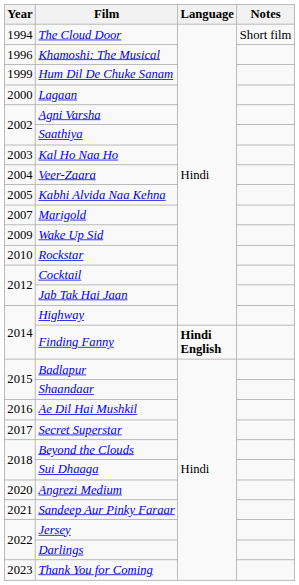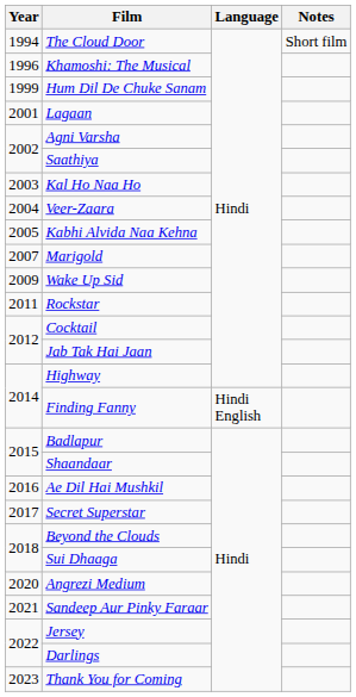 <table class="wikitable">
 <tr>
 <th>Year</th>
 <th>Film</th>
 <th>Language</th>
 <th>Notes</th>
 </tr>
 <tr>
 <td>1994</td>
 <td><em><a href='#'>The Cloud Door</a></em></td>
 <td rowspan="15">Hindi</td>
 <td>Short film</td>
 </tr>
 <tr>
 <td>1996</td>
 <td><em><a href='#'>Khamoshi: The Musical</a></em></td>
 <td></td>
 </tr>
 <tr>
 <td>1999</td>
 <td><em><a href='#'>Hum Dil De Chuke Sanam</a></em></td>
 <td></td>
 </tr>
 <tr>
-<td>2000</td>
+<td>2001</td>
 <td><em><a href='#'>Lagaan</a></em></td>
 <td></td>
 </tr>
 <tr>
 <td rowspan="2">2002</td>
 <td><em><a href='#'>Agni Varsha</a></em></td>
 <td></td>
 </tr>
 <tr>
 <td><em><a href='#'>Saathiya</a></em></td>
 <td></td>
 </tr>
 <tr>
 <td>2003</td>
 <td><em><a href='#'>Kal Ho Naa Ho</a></em></td>
 <td></td>
 </tr>
 <tr>
 <td>2004</td>
 <td><em><a href='#'>Veer-Zaara</a></em></td>
 <td></td>
 </tr>
 <tr>
 <td>2005</td>
 <td><em><a href='#'>Kabhi Alvida Naa Kehna</a></em></td>
 <td></td>
 </tr>
 <tr>
 <td>2007</td>
 <td><em><a href='#'>Marigold</a></em></td>
 <td></td>
 </tr>
 <tr>
 <td>2009</td>
 <td><em><a href='#'>Wake Up Sid</a></em></td>
 <td></td>
 </tr>
 <tr>
-<td>2010</td>
+<td>2011</td>
 <td><em><a href='#'>Rockstar</a></em></td>
 <td></td>
 </tr>
 <tr>
 <td rowspan="2">2012</td>
 <td><em><a href='#'>Cocktail</a></em></td>
 <td></td>
 </tr>
 <tr>
 <td><em><a href='#'>Jab Tak Hai Jaan</a></em></td>
 <td></td>
 </tr>
 <tr>
 <td rowspan="2">2014</td>
 <td><em><a href='#'>Highway</a></em></td>
 <td></td>
 </tr>
 <tr>
 <td><em><a href='#'>Finding Fanny</a></em></td>
-<td><strong>Hindi<br>English</strong></td>
+<td>Hindi<br>English</td>
 <td></td>
 </tr>
 <tr>
 <td rowspan="2">2015</td>
 <td><em><a href='#'>Badlapur</a></em></td>
 <td rowspan="11">Hindi</td>
 <td></td>
 </tr>
 <tr>
 <td><em><a href='#'>Shaandaar</a></em></td>
 <td></td>
 </tr>
 <tr>
 <td>2016</td>
 <td><em><a href='#'>Ae Dil Hai Mushkil</a></em></td>
 <td></td>
 </tr>
 <tr>
 <td>2017</td>
 <td><em><a href='#'>Secret Superstar</a></em></td>
 <td></td>
 </tr>
 <tr>
 <td rowspan="2">2018</td>
 <td><em><a href='#'>Beyond the Clouds</a></em></td>
 <td></td>
 </tr>
 <tr>
 <td><em><a href='#'>Sui Dhaaga</a></em></td>
 <td></td>
 </tr>
 <tr>
 <td>2020</td>
 <td><em><a href='#'>Angrezi Medium</a></em></td>
 <td></td>
 </tr>
 <tr>
 <td>2021</td>
 <td><em><a href='#'>Sandeep Aur Pinky Faraar</a></em></td>
 <td></td>
 </tr>
 <tr>
 <td rowspan="2">2022</td>
 <td><em><a href='#'>Jersey</a></em></td>
 <td></td>
 </tr>
 <tr>
 <td><em><a href='#'>Darlings</a></em></td>
 <td></td>
 </tr>
 <tr>
 <td>2023</td>
 <td><em><a href='#'>Thank You for Coming</a></em></td>
 <td></td>
 </tr>
 </table>
